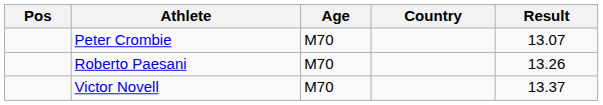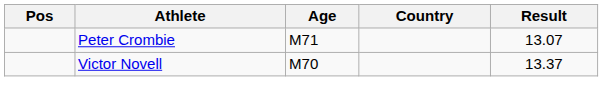 <table class="wikitable"  style="text-align:center; width:50%;">
 <tr>
 <th>Pos</th>
 <th>Athlete</th>
 <th>Age</th>
 <th>Country</th>
 <th>Result</th>
 </tr>
 <tr>
 <td align=center></td>
 <td align=left><a href='#'>Peter Crombie</a></td>
-<td align=left>M70</td>
+<td align=left>M71</td>
 <td align=left></td>
 <td>13.07</td>
-</tr>
-<tr>
-<td align=center></td>
-<td align=left><a href='#'>Roberto Paesani</a></td>
-<td align=left>M70</td>
-<td align=left></td>
-<td>13.26</td>
 </tr>
 <tr>
 <td align=center></td>
 <td align=left><a href='#'>Victor Novell</a></td>
 <td align=left>M70</td>
 <td align=left></td>
 <td>13.37</td>
 </tr>
 </table>
